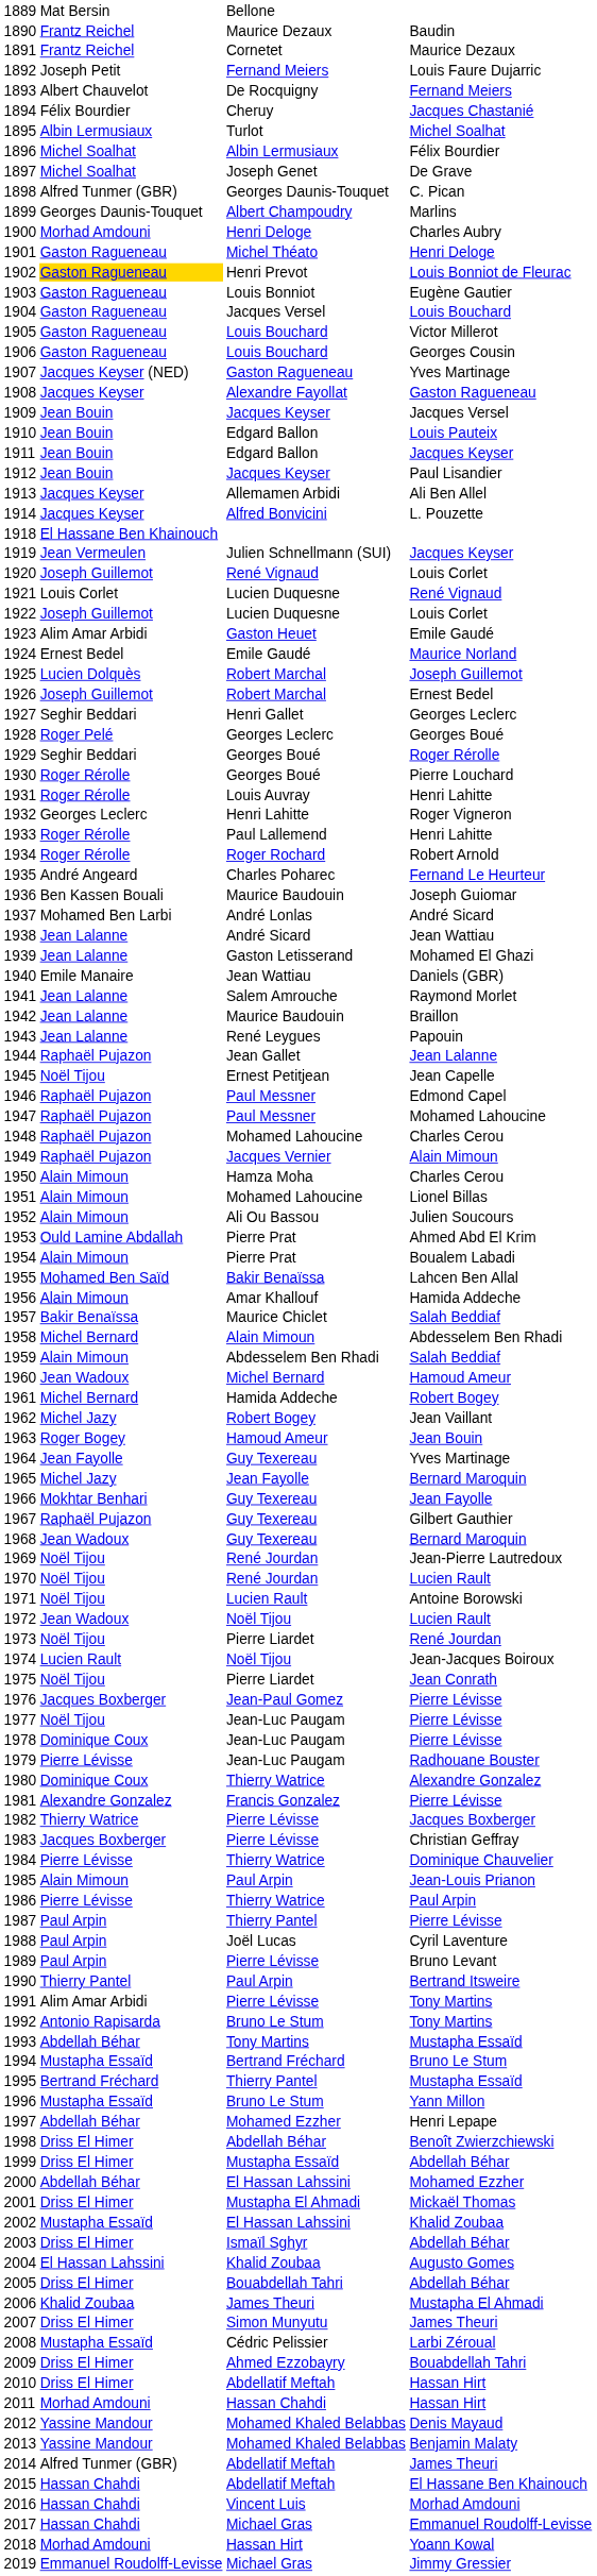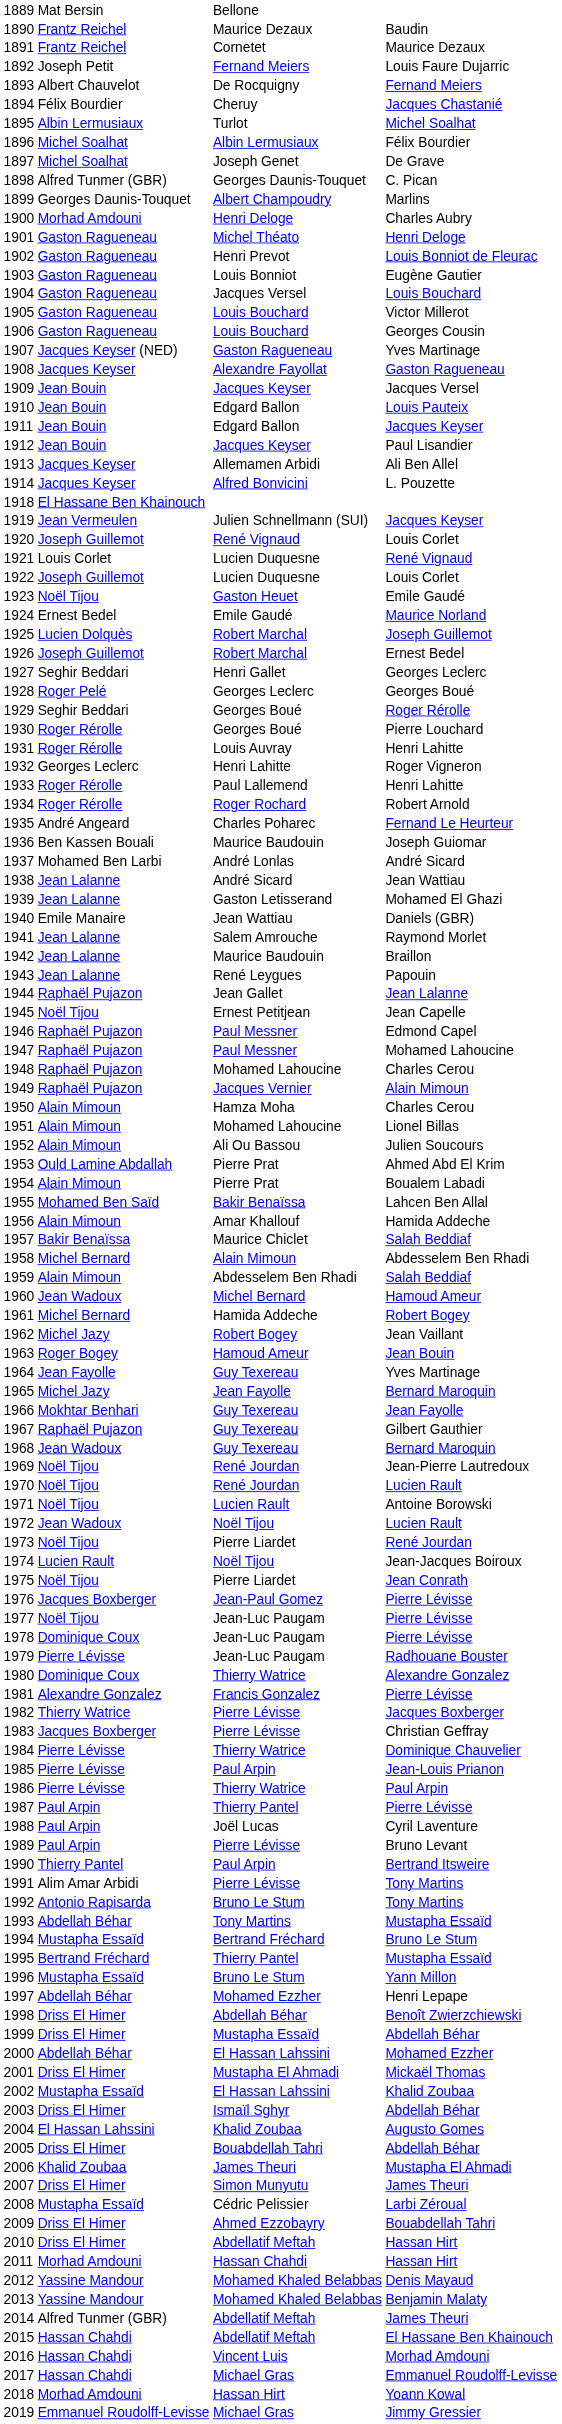 <table>
 <tr>
 <td>1889</td>
 <td>Mat Bersin</td>
 <td>Bellone</td>
 <td></td>
 </tr>
 <tr>
 <td>1890</td>
 <td><a href='#'>Frantz Reichel</a></td>
 <td>Maurice Dezaux</td>
 <td>Baudin</td>
 </tr>
 <tr>
 <td>1891</td>
 <td><a href='#'>Frantz Reichel</a></td>
 <td>Cornetet</td>
 <td>Maurice Dezaux</td>
 </tr>
 <tr>
 <td>1892</td>
 <td>Joseph Petit</td>
 <td><a href='#'>Fernand Meiers</a></td>
 <td>Louis Faure Dujarric</td>
 </tr>
 <tr>
 <td>1893</td>
 <td>Albert Chauvelot</td>
 <td>De Rocquigny</td>
 <td><a href='#'>Fernand Meiers</a></td>
 </tr>
 <tr>
 <td>1894</td>
 <td>Félix Bourdier</td>
 <td>Cheruy</td>
 <td><a href='#'>Jacques Chastanié</a></td>
 </tr>
 <tr>
 <td>1895</td>
 <td><a href='#'>Albin Lermusiaux</a></td>
 <td>Turlot</td>
 <td><a href='#'>Michel Soalhat</a></td>
 </tr>
 <tr>
 <td>1896</td>
 <td><a href='#'>Michel Soalhat</a></td>
 <td><a href='#'>Albin Lermusiaux</a></td>
 <td>Félix Bourdier</td>
 </tr>
 <tr>
 <td>1897</td>
 <td><a href='#'>Michel Soalhat</a></td>
 <td>Joseph Genet</td>
 <td>De Grave</td>
 </tr>
 <tr>
 <td>1898</td>
 <td>Alfred Tunmer (GBR)</td>
 <td>Georges Daunis-Touquet</td>
 <td>C. Pican</td>
 </tr>
 <tr>
 <td>1899</td>
 <td>Georges Daunis-Touquet</td>
 <td><a href='#'>Albert Champoudry</a></td>
 <td>Marlins</td>
 </tr>
 <tr>
 <td>1900</td>
 <td><a href='#'>Morhad Amdouni</a></td>
 <td><a href='#'>Henri Deloge</a></td>
 <td>Charles Aubry</td>
 </tr>
 <tr>
 <td>1901</td>
 <td><a href='#'>Gaston Ragueneau</a></td>
 <td><a href='#'>Michel Théato</a></td>
 <td><a href='#'>Henri Deloge</a></td>
 </tr>
 <tr>
 <td>1902</td>
-<td style="background: gold;"><a href='#'>Gaston Ragueneau</a></td>
+<td><a href='#'>Gaston Ragueneau</a></td>
 <td>Henri Prevot</td>
 <td><a href='#'>Louis Bonniot de Fleurac</a></td>
 </tr>
 <tr>
 <td>1903</td>
 <td><a href='#'>Gaston Ragueneau</a></td>
 <td>Louis Bonniot</td>
 <td>Eugène Gautier</td>
 </tr>
 <tr>
 <td>1904</td>
 <td><a href='#'>Gaston Ragueneau</a></td>
 <td>Jacques Versel</td>
 <td><a href='#'>Louis Bouchard</a></td>
 </tr>
 <tr>
 <td>1905</td>
 <td><a href='#'>Gaston Ragueneau</a></td>
 <td><a href='#'>Louis Bouchard</a></td>
 <td>Victor Millerot</td>
 </tr>
 <tr>
 <td>1906</td>
 <td><a href='#'>Gaston Ragueneau</a></td>
 <td><a href='#'>Louis Bouchard</a></td>
 <td>Georges Cousin</td>
 </tr>
 <tr>
 <td>1907</td>
 <td><a href='#'>Jacques Keyser</a> (NED)</td>
 <td><a href='#'>Gaston Ragueneau</a></td>
 <td>Yves Martinage</td>
 </tr>
 <tr>
 <td>1908</td>
 <td><a href='#'>Jacques Keyser</a></td>
 <td><a href='#'>Alexandre Fayollat</a></td>
 <td><a href='#'>Gaston Ragueneau</a></td>
 </tr>
 <tr>
 <td>1909</td>
 <td><a href='#'>Jean Bouin</a></td>
 <td><a href='#'>Jacques Keyser</a></td>
 <td>Jacques Versel</td>
 </tr>
 <tr>
 <td>1910</td>
 <td><a href='#'>Jean Bouin</a></td>
 <td>Edgard Ballon</td>
 <td><a href='#'>Louis Pauteix</a></td>
 </tr>
 <tr>
 <td>1911</td>
 <td><a href='#'>Jean Bouin</a></td>
 <td>Edgard Ballon</td>
 <td><a href='#'>Jacques Keyser</a></td>
 </tr>
 <tr>
 <td>1912</td>
 <td><a href='#'>Jean Bouin</a></td>
 <td><a href='#'>Jacques Keyser</a></td>
 <td>Paul Lisandier</td>
 </tr>
 <tr>
 <td>1913</td>
 <td><a href='#'>Jacques Keyser</a></td>
 <td>Allemamen Arbidi</td>
 <td>Ali Ben Allel</td>
 </tr>
 <tr>
 <td>1914</td>
 <td><a href='#'>Jacques Keyser</a></td>
 <td><a href='#'>Alfred Bonvicini</a></td>
 <td>L. Pouzette</td>
 </tr>
 <tr>
 <td>1918</td>
 <td><a href='#'>El Hassane Ben Khainouch</a></td>
 <td></td>
 <td></td>
 </tr>
 <tr>
 <td>1919</td>
 <td><a href='#'>Jean Vermeulen</a></td>
 <td>Julien Schnellmann (SUI)</td>
 <td><a href='#'>Jacques Keyser</a></td>
 </tr>
 <tr>
 <td>1920</td>
 <td><a href='#'>Joseph Guillemot</a></td>
 <td><a href='#'>René Vignaud</a></td>
 <td>Louis Corlet</td>
 </tr>
 <tr>
 <td>1921</td>
 <td>Louis Corlet</td>
 <td>Lucien Duquesne</td>
 <td><a href='#'>René Vignaud</a></td>
 </tr>
 <tr>
 <td>1922</td>
 <td><a href='#'>Joseph Guillemot</a></td>
 <td>Lucien Duquesne</td>
 <td>Louis Corlet</td>
 </tr>
 <tr>
 <td>1923</td>
-<td>Alim Amar Arbidi</td>
+<td><a href='#'>Noël Tijou</a></td>
 <td><a href='#'>Gaston Heuet</a></td>
 <td>Emile Gaudé</td>
 </tr>
 <tr>
 <td>1924</td>
 <td>Ernest Bedel</td>
 <td>Emile Gaudé</td>
 <td><a href='#'>Maurice Norland</a></td>
 </tr>
 <tr>
 <td>1925</td>
 <td><a href='#'>Lucien Dolquès</a></td>
 <td><a href='#'>Robert Marchal</a></td>
 <td><a href='#'>Joseph Guillemot</a></td>
 </tr>
 <tr>
 <td>1926</td>
 <td><a href='#'>Joseph Guillemot</a></td>
 <td><a href='#'>Robert Marchal</a></td>
 <td>Ernest Bedel</td>
 </tr>
 <tr>
 <td>1927</td>
 <td>Seghir Beddari</td>
 <td>Henri Gallet</td>
 <td>Georges Leclerc</td>
 </tr>
 <tr>
 <td>1928</td>
 <td><a href='#'>Roger Pelé</a></td>
 <td>Georges Leclerc</td>
 <td>Georges Boué</td>
 </tr>
 <tr>
 <td>1929</td>
 <td>Seghir Beddari</td>
 <td>Georges Boué</td>
 <td><a href='#'>Roger Rérolle</a></td>
 </tr>
 <tr>
 <td>1930</td>
 <td><a href='#'>Roger Rérolle</a></td>
 <td>Georges Boué</td>
 <td>Pierre Louchard</td>
 </tr>
 <tr>
 <td>1931</td>
 <td><a href='#'>Roger Rérolle</a></td>
 <td>Louis Auvray</td>
 <td>Henri Lahitte</td>
 </tr>
 <tr>
 <td>1932</td>
 <td>Georges Leclerc</td>
 <td>Henri Lahitte</td>
 <td>Roger Vigneron</td>
 </tr>
 <tr>
 <td>1933</td>
 <td><a href='#'>Roger Rérolle</a></td>
 <td>Paul Lallemend</td>
 <td>Henri Lahitte</td>
 </tr>
 <tr>
 <td>1934</td>
 <td><a href='#'>Roger Rérolle</a></td>
 <td><a href='#'>Roger Rochard</a></td>
 <td>Robert Arnold</td>
 </tr>
 <tr>
 <td>1935</td>
 <td>André Angeard</td>
 <td>Charles Poharec</td>
 <td><a href='#'>Fernand Le Heurteur</a></td>
 </tr>
 <tr>
 <td>1936</td>
 <td>Ben Kassen Bouali</td>
 <td>Maurice Baudouin</td>
 <td>Joseph Guiomar</td>
 </tr>
 <tr>
 <td>1937</td>
 <td>Mohamed Ben Larbi</td>
 <td>André Lonlas</td>
 <td>André Sicard</td>
 </tr>
 <tr>
 <td>1938</td>
 <td><a href='#'>Jean Lalanne</a></td>
 <td>André Sicard</td>
 <td>Jean Wattiau</td>
 </tr>
 <tr>
 <td>1939</td>
 <td><a href='#'>Jean Lalanne</a></td>
 <td>Gaston Letisserand</td>
 <td>Mohamed El Ghazi</td>
 </tr>
 <tr>
 <td>1940</td>
 <td>Emile Manaire</td>
 <td>Jean Wattiau</td>
 <td>Daniels (GBR)</td>
 </tr>
 <tr>
 <td>1941</td>
 <td><a href='#'>Jean Lalanne</a></td>
 <td>Salem Amrouche</td>
 <td>Raymond Morlet</td>
 </tr>
 <tr>
 <td>1942</td>
 <td><a href='#'>Jean Lalanne</a></td>
 <td>Maurice Baudouin</td>
 <td>Braillon</td>
 </tr>
 <tr>
 <td>1943</td>
 <td><a href='#'>Jean Lalanne</a></td>
 <td>René Leygues</td>
 <td>Papouin</td>
 </tr>
 <tr>
 <td>1944</td>
 <td><a href='#'>Raphaël Pujazon</a></td>
 <td>Jean Gallet</td>
 <td><a href='#'>Jean Lalanne</a></td>
 </tr>
 <tr>
 <td>1945</td>
 <td><a href='#'>Noël Tijou</a></td>
 <td>Ernest Petitjean</td>
 <td>Jean Capelle</td>
 </tr>
 <tr>
 <td>1946</td>
 <td><a href='#'>Raphaël Pujazon</a></td>
 <td><a href='#'>Paul Messner</a></td>
 <td>Edmond Capel</td>
 </tr>
 <tr>
 <td>1947</td>
 <td><a href='#'>Raphaël Pujazon</a></td>
 <td><a href='#'>Paul Messner</a></td>
 <td>Mohamed Lahoucine</td>
 </tr>
 <tr>
 <td>1948</td>
 <td><a href='#'>Raphaël Pujazon</a></td>
 <td>Mohamed Lahoucine</td>
 <td>Charles Cerou</td>
 </tr>
 <tr>
 <td>1949</td>
 <td><a href='#'>Raphaël Pujazon</a></td>
 <td><a href='#'>Jacques Vernier</a></td>
 <td><a href='#'>Alain Mimoun</a></td>
 </tr>
 <tr>
 <td>1950</td>
 <td><a href='#'>Alain Mimoun</a></td>
 <td>Hamza Moha</td>
 <td>Charles Cerou</td>
 </tr>
 <tr>
 <td>1951</td>
 <td><a href='#'>Alain Mimoun</a></td>
 <td>Mohamed Lahoucine</td>
 <td>Lionel Billas</td>
 </tr>
 <tr>
 <td>1952</td>
 <td><a href='#'>Alain Mimoun</a></td>
 <td>Ali Ou Bassou</td>
 <td>Julien Soucours</td>
 </tr>
 <tr>
 <td>1953</td>
 <td><a href='#'>Ould Lamine Abdallah</a></td>
 <td>Pierre Prat</td>
 <td>Ahmed Abd El Krim</td>
 </tr>
 <tr>
 <td>1954</td>
 <td><a href='#'>Alain Mimoun</a></td>
 <td>Pierre Prat</td>
 <td>Boualem Labadi</td>
 </tr>
 <tr>
 <td>1955</td>
 <td><a href='#'>Mohamed Ben Saïd</a></td>
 <td><a href='#'>Bakir Benaïssa</a></td>
 <td>Lahcen Ben Allal</td>
 </tr>
 <tr>
 <td>1956</td>
 <td><a href='#'>Alain Mimoun</a></td>
 <td>Amar Khallouf</td>
 <td>Hamida Addeche</td>
 </tr>
 <tr>
 <td>1957</td>
 <td><a href='#'>Bakir Benaïssa</a></td>
 <td>Maurice Chiclet</td>
 <td><a href='#'>Salah Beddiaf</a></td>
 </tr>
 <tr>
 <td>1958</td>
 <td><a href='#'>Michel Bernard</a></td>
 <td><a href='#'>Alain Mimoun</a></td>
 <td>Abdesselem Ben Rhadi</td>
 </tr>
 <tr>
 <td>1959</td>
 <td><a href='#'>Alain Mimoun</a></td>
 <td>Abdesselem Ben Rhadi</td>
 <td><a href='#'>Salah Beddiaf</a></td>
 </tr>
 <tr>
 <td>1960</td>
 <td><a href='#'>Jean Wadoux</a></td>
 <td><a href='#'>Michel Bernard</a></td>
 <td><a href='#'>Hamoud Ameur</a></td>
 </tr>
 <tr>
 <td>1961</td>
 <td><a href='#'>Michel Bernard</a></td>
 <td>Hamida Addeche</td>
 <td><a href='#'>Robert Bogey</a></td>
 </tr>
 <tr>
 <td>1962</td>
 <td><a href='#'>Michel Jazy</a></td>
 <td><a href='#'>Robert Bogey</a></td>
 <td>Jean Vaillant</td>
 </tr>
 <tr>
 <td>1963</td>
 <td><a href='#'>Roger Bogey</a></td>
 <td><a href='#'>Hamoud Ameur</a></td>
 <td><a href='#'>Jean Bouin</a></td>
 </tr>
 <tr>
 <td>1964</td>
 <td><a href='#'>Jean Fayolle</a></td>
 <td><a href='#'>Guy Texereau</a></td>
 <td>Yves Martinage</td>
 </tr>
 <tr>
 <td>1965</td>
 <td><a href='#'>Michel Jazy</a></td>
 <td><a href='#'>Jean Fayolle</a></td>
 <td><a href='#'>Bernard Maroquin</a></td>
 </tr>
 <tr>
 <td>1966</td>
 <td><a href='#'>Mokhtar Benhari</a></td>
 <td><a href='#'>Guy Texereau</a></td>
 <td><a href='#'>Jean Fayolle</a></td>
 </tr>
 <tr>
 <td>1967</td>
 <td><a href='#'>Raphaël Pujazon</a></td>
 <td><a href='#'>Guy Texereau</a></td>
 <td>Gilbert Gauthier</td>
 </tr>
 <tr>
 <td>1968</td>
 <td><a href='#'>Jean Wadoux</a></td>
 <td><a href='#'>Guy Texereau</a></td>
 <td><a href='#'>Bernard Maroquin</a></td>
 </tr>
 <tr>
 <td>1969</td>
 <td><a href='#'>Noël Tijou</a></td>
 <td><a href='#'>René Jourdan</a></td>
 <td>Jean-Pierre Lautredoux</td>
 </tr>
 <tr>
 <td>1970</td>
 <td><a href='#'>Noël Tijou</a></td>
 <td><a href='#'>René Jourdan</a></td>
 <td><a href='#'>Lucien Rault</a></td>
 </tr>
 <tr>
 <td>1971</td>
 <td><a href='#'>Noël Tijou</a></td>
 <td><a href='#'>Lucien Rault</a></td>
 <td>Antoine Borowski</td>
 </tr>
 <tr>
 <td>1972</td>
 <td><a href='#'>Jean Wadoux</a></td>
 <td><a href='#'>Noël Tijou</a></td>
 <td><a href='#'>Lucien Rault</a></td>
 </tr>
 <tr>
 <td>1973</td>
 <td><a href='#'>Noël Tijou</a></td>
 <td>Pierre Liardet</td>
 <td><a href='#'>René Jourdan</a></td>
 </tr>
 <tr>
 <td>1974</td>
 <td><a href='#'>Lucien Rault</a></td>
 <td><a href='#'>Noël Tijou</a></td>
 <td>Jean-Jacques Boiroux</td>
 </tr>
 <tr>
 <td>1975</td>
 <td><a href='#'>Noël Tijou</a></td>
 <td>Pierre Liardet</td>
 <td><a href='#'>Jean Conrath</a></td>
 </tr>
 <tr>
 <td>1976</td>
 <td><a href='#'>Jacques Boxberger</a></td>
 <td><a href='#'>Jean-Paul Gomez</a></td>
 <td><a href='#'>Pierre Lévisse</a></td>
 </tr>
 <tr>
 <td>1977</td>
 <td><a href='#'>Noël Tijou</a></td>
 <td>Jean-Luc Paugam</td>
 <td><a href='#'>Pierre Lévisse</a></td>
 </tr>
 <tr>
 <td>1978</td>
 <td><a href='#'>Dominique Coux</a></td>
 <td>Jean-Luc Paugam</td>
 <td><a href='#'>Pierre Lévisse</a></td>
 </tr>
 <tr>
 <td>1979</td>
 <td><a href='#'>Pierre Lévisse</a></td>
 <td>Jean-Luc Paugam</td>
 <td><a href='#'>Radhouane Bouster</a></td>
 </tr>
 <tr>
 <td>1980</td>
 <td><a href='#'>Dominique Coux</a></td>
 <td><a href='#'>Thierry Watrice</a></td>
 <td><a href='#'>Alexandre Gonzalez</a></td>
 </tr>
 <tr>
 <td>1981</td>
 <td><a href='#'>Alexandre Gonzalez</a></td>
 <td><a href='#'>Francis Gonzalez</a></td>
 <td><a href='#'>Pierre Lévisse</a></td>
 </tr>
 <tr>
 <td>1982</td>
 <td><a href='#'>Thierry Watrice</a></td>
 <td><a href='#'>Pierre Lévisse</a></td>
 <td><a href='#'>Jacques Boxberger</a></td>
 </tr>
 <tr>
 <td>1983</td>
 <td><a href='#'>Jacques Boxberger</a></td>
 <td><a href='#'>Pierre Lévisse</a></td>
 <td>Christian Geffray</td>
 </tr>
 <tr>
 <td>1984</td>
 <td><a href='#'>Pierre Lévisse</a></td>
 <td><a href='#'>Thierry Watrice</a></td>
 <td><a href='#'>Dominique Chauvelier</a></td>
 </tr>
 <tr>
 <td>1985</td>
-<td><a href='#'>Alain Mimoun</a></td>
+<td><a href='#'>Pierre Lévisse</a></td>
 <td><a href='#'>Paul Arpin</a></td>
 <td><a href='#'>Jean-Louis Prianon</a></td>
 </tr>
 <tr>
 <td>1986</td>
 <td><a href='#'>Pierre Lévisse</a></td>
 <td><a href='#'>Thierry Watrice</a></td>
 <td><a href='#'>Paul Arpin</a></td>
 </tr>
 <tr>
 <td>1987</td>
 <td><a href='#'>Paul Arpin</a></td>
 <td><a href='#'>Thierry Pantel</a></td>
 <td><a href='#'>Pierre Lévisse</a></td>
 </tr>
 <tr>
 <td>1988</td>
 <td><a href='#'>Paul Arpin</a></td>
 <td>Joël Lucas</td>
 <td>Cyril Laventure</td>
 </tr>
 <tr>
 <td>1989</td>
 <td><a href='#'>Paul Arpin</a></td>
 <td><a href='#'>Pierre Lévisse</a></td>
 <td>Bruno Levant</td>
 </tr>
 <tr>
 <td>1990</td>
 <td><a href='#'>Thierry Pantel</a></td>
 <td><a href='#'>Paul Arpin</a></td>
 <td><a href='#'>Bertrand Itsweire</a></td>
 </tr>
 <tr>
 <td>1991</td>
 <td>Alim Amar Arbidi</td>
 <td><a href='#'>Pierre Lévisse</a></td>
 <td><a href='#'>Tony Martins</a></td>
 </tr>
 <tr>
 <td>1992</td>
 <td><a href='#'>Antonio Rapisarda</a></td>
 <td><a href='#'>Bruno Le Stum</a></td>
 <td><a href='#'>Tony Martins</a></td>
 </tr>
 <tr>
 <td>1993</td>
 <td><a href='#'>Abdellah Béhar</a></td>
 <td><a href='#'>Tony Martins</a></td>
 <td><a href='#'>Mustapha Essaïd</a></td>
 </tr>
 <tr>
 <td>1994</td>
 <td><a href='#'>Mustapha Essaïd</a></td>
 <td><a href='#'>Bertrand Fréchard</a></td>
 <td><a href='#'>Bruno Le Stum</a></td>
 </tr>
 <tr>
 <td>1995</td>
 <td><a href='#'>Bertrand Fréchard</a></td>
 <td><a href='#'>Thierry Pantel</a></td>
 <td><a href='#'>Mustapha Essaïd</a></td>
 </tr>
 <tr>
 <td>1996</td>
 <td><a href='#'>Mustapha Essaïd</a></td>
 <td><a href='#'>Bruno Le Stum</a></td>
 <td><a href='#'>Yann Millon</a></td>
 </tr>
 <tr>
 <td>1997</td>
 <td><a href='#'>Abdellah Béhar</a></td>
 <td><a href='#'>Mohamed Ezzher</a></td>
 <td>Henri Lepape</td>
 </tr>
 <tr>
 <td>1998</td>
 <td><a href='#'>Driss El Himer</a></td>
 <td><a href='#'>Abdellah Béhar</a></td>
 <td><a href='#'>Benoît Zwierzchiewski</a></td>
 </tr>
 <tr>
 <td>1999</td>
 <td><a href='#'>Driss El Himer</a></td>
 <td><a href='#'>Mustapha Essaïd</a></td>
 <td><a href='#'>Abdellah Béhar</a></td>
 </tr>
 <tr>
 <td>2000</td>
 <td><a href='#'>Abdellah Béhar</a></td>
 <td><a href='#'>El Hassan Lahssini</a></td>
 <td><a href='#'>Mohamed Ezzher</a></td>
 </tr>
 <tr>
 <td>2001</td>
 <td><a href='#'>Driss El Himer</a></td>
 <td><a href='#'>Mustapha El Ahmadi</a></td>
 <td><a href='#'>Mickaël Thomas</a></td>
 </tr>
 <tr>
 <td>2002</td>
 <td><a href='#'>Mustapha Essaïd</a></td>
 <td><a href='#'>El Hassan Lahssini</a></td>
 <td><a href='#'>Khalid Zoubaa</a></td>
 </tr>
 <tr>
 <td>2003</td>
 <td><a href='#'>Driss El Himer</a></td>
 <td><a href='#'>Ismaïl Sghyr</a></td>
 <td><a href='#'>Abdellah Béhar</a></td>
 </tr>
 <tr>
 <td>2004</td>
 <td><a href='#'>El Hassan Lahssini</a></td>
 <td><a href='#'>Khalid Zoubaa</a></td>
 <td><a href='#'>Augusto Gomes</a></td>
 </tr>
 <tr>
 <td>2005</td>
 <td><a href='#'>Driss El Himer</a></td>
 <td><a href='#'>Bouabdellah Tahri</a></td>
 <td><a href='#'>Abdellah Béhar</a></td>
 </tr>
 <tr>
 <td>2006</td>
 <td><a href='#'>Khalid Zoubaa</a></td>
 <td><a href='#'>James Theuri</a></td>
 <td><a href='#'>Mustapha El Ahmadi</a></td>
 </tr>
 <tr>
 <td>2007</td>
 <td><a href='#'>Driss El Himer</a></td>
 <td><a href='#'>Simon Munyutu</a></td>
 <td><a href='#'>James Theuri</a></td>
 </tr>
 <tr>
 <td>2008</td>
 <td><a href='#'>Mustapha Essaïd</a></td>
 <td>Cédric Pelissier</td>
 <td><a href='#'>Larbi Zéroual</a></td>
 </tr>
 <tr>
 <td>2009</td>
 <td><a href='#'>Driss El Himer</a></td>
 <td><a href='#'>Ahmed Ezzobayry</a></td>
 <td><a href='#'>Bouabdellah Tahri</a></td>
 </tr>
 <tr>
 <td>2010</td>
 <td><a href='#'>Driss El Himer</a></td>
 <td><a href='#'>Abdellatif Meftah</a></td>
 <td><a href='#'>Hassan Hirt</a></td>
 </tr>
 <tr>
 <td>2011</td>
 <td><a href='#'>Morhad Amdouni</a></td>
 <td><a href='#'>Hassan Chahdi</a></td>
 <td><a href='#'>Hassan Hirt</a></td>
 </tr>
 <tr>
 <td>2012</td>
 <td><a href='#'>Yassine Mandour</a></td>
 <td><a href='#'>Mohamed Khaled Belabbas</a></td>
 <td><a href='#'>Denis Mayaud</a></td>
 </tr>
 <tr>
 <td>2013</td>
 <td><a href='#'>Yassine Mandour</a></td>
 <td><a href='#'>Mohamed Khaled Belabbas</a></td>
 <td><a href='#'>Benjamin Malaty</a></td>
 </tr>
 <tr>
 <td>2014</td>
 <td>Alfred Tunmer (GBR)</td>
 <td><a href='#'>Abdellatif Meftah</a></td>
 <td><a href='#'>James Theuri</a></td>
 </tr>
 <tr>
 <td>2015</td>
 <td><a href='#'>Hassan Chahdi</a></td>
 <td><a href='#'>Abdellatif Meftah</a></td>
 <td><a href='#'>El Hassane Ben Khainouch</a></td>
 </tr>
 <tr>
 <td>2016</td>
 <td><a href='#'>Hassan Chahdi</a></td>
 <td><a href='#'>Vincent Luis</a></td>
 <td><a href='#'>Morhad Amdouni</a></td>
 </tr>
 <tr>
 <td>2017</td>
 <td><a href='#'>Hassan Chahdi</a></td>
 <td><a href='#'>Michael Gras</a></td>
 <td><a href='#'>Emmanuel Roudolff-Levisse</a></td>
 </tr>
 <tr>
 <td>2018</td>
 <td><a href='#'>Morhad Amdouni</a></td>
 <td><a href='#'>Hassan Hirt</a></td>
 <td><a href='#'>Yoann Kowal</a></td>
 </tr>
 <tr>
 <td>2019</td>
 <td><a href='#'>Emmanuel Roudolff-Levisse</a></td>
 <td><a href='#'>Michael Gras</a></td>
 <td><a href='#'>Jimmy Gressier</a></td>
 </tr>
 </table>
